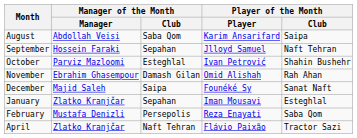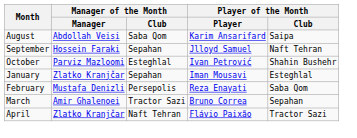 <table class="wikitable">
 <tr>
 <th rowspan="2">Month</th>
 <th colspan="2">Manager of the Month</th>
 <th colspan="2">Player of the Month</th>
 </tr>
 <tr>
 <th>Manager</th>
 <th>Club</th>
 <th>Player</th>
 <th>Club</th>
 </tr>
 <tr>
 <td>August</td>
 <td> <a href='#'>Abdollah Veisi</a></td>
 <td>Saba Qom</td>
 <td> <a href='#'>Karim Ansarifard</a></td>
 <td>Saipa</td>
 </tr>
 <tr>
 <td>September</td>
 <td> <a href='#'>Hossein Faraki</a></td>
 <td>Sepahan</td>
 <td> <a href='#'>Jlloyd Samuel</a></td>
 <td>Naft Tehran</td>
 </tr>
 <tr>
 <td>October</td>
 <td> <a href='#'>Parviz Mazloomi</a></td>
 <td>Esteghlal</td>
 <td> <a href='#'>Ivan Petrović</a></td>
 <td>Shahin Bushehr</td>
 </tr>
 <tr>
-<td>November</td>
-<td> <a href='#'>Ebrahim Ghasempour</a></td>
-<td>Damash Gilan</td>
-<td> <a href='#'>Omid Alishah</a></td>
-<td>Rah Ahan</td>
-</tr>
-<tr>
-<td>December</td>
-<td> <a href='#'>Majid Saleh</a></td>
-<td>Saipa</td>
-<td> <a href='#'>Founéké Sy</a></td>
-<td>Sanat Naft</td>
-</tr>
-<tr>
 <td>January</td>
 <td> <a href='#'>Zlatko Kranjčar</a></td>
 <td>Sepahan</td>
 <td> <a href='#'>Iman Mousavi</a></td>
 <td>Esteghlal</td>
 </tr>
 <tr>
 <td>February</td>
 <td> <a href='#'>Mustafa Denizli</a></td>
 <td>Persepolis</td>
 <td> <a href='#'>Reza Enayati</a></td>
 <td>Saba Qom</td>
 </tr>
 <tr>
+<td>March</td>
+<td> <a href='#'>Amir Ghalenoei</a></td>
+<td>Tractor Sazi</td>
+<td> <a href='#'>Bruno Correa</a></td>
+<td>Sepahan</td>
+</tr>
+<tr>
 <td>April</td>
 <td> <a href='#'>Zlatko Kranjčar</a></td>
 <td>Naft Tehran</td>
 <td> <a href='#'>Flávio Paixão</a></td>
 <td>Tractor Sazi</td>
 </tr>
 </table>
